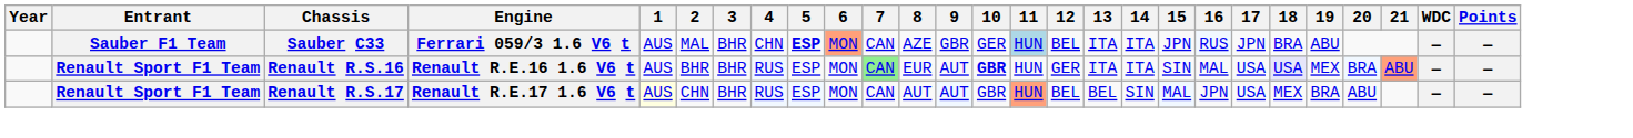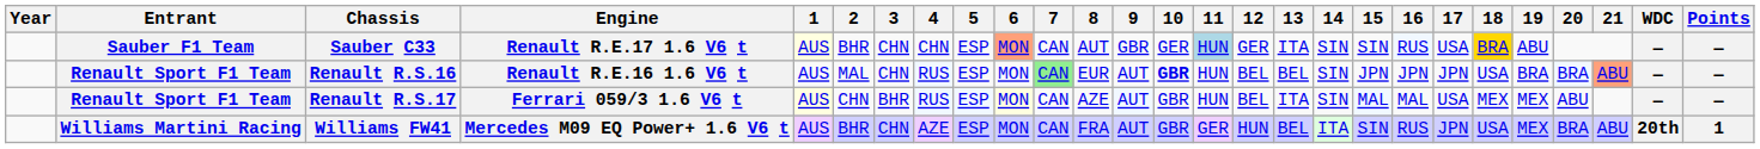 <table class="wikitable" style="font-size: 85%; text-align: center">
 <tr>
 <th>Year</th>
 <th>Entrant</th>
 <th>Chassis</th>
 <th>Engine</th>
 <th>1</th>
 <th>2</th>
 <th>3</th>
 <th>4</th>
 <th>5</th>
 <th>6</th>
 <th>7</th>
 <th>8</th>
 <th>9</th>
 <th>10</th>
 <th>11</th>
 <th>12</th>
 <th>13</th>
 <th>14</th>
 <th>15</th>
 <th>16</th>
 <th>17</th>
 <th>18</th>
 <th>19</th>
 <th>20</th>
 <th>21</th>
 <th>WDC</th>
 <th><a href='#'>Points</a></th>
 </tr>
 <tr>
 <td></td>
 <th nowrap><a href='#'>Sauber F1 Team</a></th>
 <th nowrap><a href='#'>Sauber</a> <a href='#'>C33</a></th>
-<th nowrap><a href='#'>Ferrari</a> 059/3 1.6 <a href='#'>V6</a> <a href='#'>t</a></th>
-<td><a href='#'>AUS</a></td>
-<td><a href='#'>MAL</a></td>
+<th nowrap><a href='#'>Renault</a> R.E.17 1.6 <a href='#'>V6</a> <a href='#'>t</a></th>
+<td style="background: lightyellow;"><a href='#'>AUS</a></td>
 <td><a href='#'>BHR</a></td>
 <td><a href='#'>CHN</a></td>
-<td><strong><a href='#'>ESP</a></strong></td>
+<td><a href='#'>CHN</a></td>
+<td><a href='#'>ESP</a></td>
 <td style="background: lightsalmon;"><a href='#'>MON</a></td>
 <td><a href='#'>CAN</a></td>
-<td><a href='#'>AZE</a></td>
+<td><a href='#'>AUT</a></td>
 <td><a href='#'>GBR</a></td>
 <td><a href='#'>GER</a></td>
 <td style="background: lightblue;"><a href='#'>HUN</a></td>
-<td><a href='#'>BEL</a></td>
+<td><a href='#'>GER</a></td>
 <td><a href='#'>ITA</a></td>
-<td><a href='#'>ITA</a></td>
-<td><a href='#'>JPN</a></td>
+<td><a href='#'>SIN</a></td>
+<td><a href='#'>SIN</a></td>
 <td style="background:#F1F8FF;"><a href='#'>RUS</a><br></td>
-<td><a href='#'>JPN</a></td>
-<td><a href='#'>BRA</a></td>
+<td><a href='#'>USA</a></td>
+<td style="background: gold;"><a href='#'>BRA</a></td>
 <td><a href='#'>ABU</a></td>
 <td colspan=2></td>
 <th>̶</th>
 <th>̶</th>
 </tr>
 <tr>
 <td></td>
 <th nowrap><a href='#'>Renault Sport F1 Team</a></th>
 <th nowrap><a href='#'>Renault</a> <a href='#'>R.S.16</a></th>
 <th nowrap><a href='#'>Renault</a> R.E.16 1.6 <a href='#'>V6</a> <a href='#'>t</a></th>
 <td><a href='#'>AUS</a></td>
-<td><a href='#'>BHR</a></td>
-<td><a href='#'>BHR</a></td>
+<td><a href='#'>MAL</a></td>
+<td><a href='#'>CHN</a></td>
 <td style="background:#F1F8FF;"><a href='#'>RUS</a><br></td>
 <td><a href='#'>ESP</a></td>
 <td><a href='#'>MON</a></td>
 <td style="background: lightgreen;"><a href='#'>CAN</a></td>
 <td><a href='#'>EUR</a></td>
 <td><a href='#'>AUT</a></td>
 <td><strong><a href='#'>GBR</a></strong></td>
 <td><a href='#'>HUN</a></td>
-<td><a href='#'>GER</a></td>
-<td><a href='#'>ITA</a></td>
-<td><a href='#'>ITA</a></td>
+<td><a href='#'>BEL</a></td>
+<td><a href='#'>BEL</a></td>
 <td><a href='#'>SIN</a></td>
-<td><a href='#'>MAL</a></td>
+<td><a href='#'>JPN</a></td>
+<td><a href='#'>JPN</a></td>
+<td><a href='#'>JPN</a></td>
 <td><a href='#'>USA</a></td>
-<td style="background: lavender;"><a href='#'>USA</a></td>
-<td><a href='#'>MEX</a></td>
+<td><a href='#'>BRA</a></td>
 <td style="background:#F1F8FF;"><a href='#'>BRA</a><br></td>
 <td style="background: lightsalmon;"><a href='#'>ABU</a></td>
 <th>̶</th>
 <th>̶</th>
 </tr>
 <tr>
 <td></td>
 <th nowrap><a href='#'>Renault Sport F1 Team</a></th>
 <th nowrap><a href='#'>Renault</a> <a href='#'>R.S.17</a></th>
-<th nowrap><a href='#'>Renault</a> R.E.17 1.6 <a href='#'>V6</a> <a href='#'>t</a></th>
+<th nowrap><a href='#'>Ferrari</a> 059/3 1.6 <a href='#'>V6</a> <a href='#'>t</a></th>
 <td style="background: lightyellow;"><a href='#'>AUS</a></td>
 <td><a href='#'>CHN</a></td>
 <td><a href='#'>BHR</a></td>
 <td style="background:#F1F8FF;"><a href='#'>RUS</a><br></td>
 <td style="background:#F1F8FF;"><a href='#'>ESP</a><br></td>
-<td><a href='#'>MON</a></td>
+<td style="background: lightyellow;"><a href='#'>MON</a></td>
 <td><a href='#'>CAN</a></td>
-<td><a href='#'>AUT</a></td>
+<td><a href='#'>AZE</a></td>
 <td style="background:#F1F8FF;"><a href='#'>AUT</a><br></td>
 <td><a href='#'>GBR</a></td>
-<td style="background: lightsalmon;"><a href='#'>HUN</a></td>
+<td><a href='#'>HUN</a></td>
 <td><a href='#'>BEL</a></td>
-<td><a href='#'>BEL</a></td>
+<td><a href='#'>ITA</a></td>
 <td><a href='#'>SIN</a></td>
 <td style="background:#F1F8FF;"><a href='#'>MAL</a><br></td>
-<td><a href='#'>JPN</a></td>
+<td><a href='#'>MAL</a></td>
 <td><a href='#'>USA</a></td>
 <td><a href='#'>MEX</a></td>
-<td><a href='#'>BRA</a></td>
+<td><a href='#'>MEX</a></td>
 <td><a href='#'>ABU</a></td>
 <td></td>
 <th>̶</th>
 <th>̶</th>
 </tr>
+<tr>
+<td></td>
+<th nowrap><a href='#'>Williams Martini Racing</a></th>
+<th nowrap><a href='#'>Williams</a> <a href='#'>FW41</a></th>
+<th nowrap><a href='#'>Mercedes</a> M09 EQ Power+ 1.6 <a href='#'>V6</a> <a href='#'>t</a></th>
+<td style="background:#EFCFFF;"><a href='#'>AUS</a><br></td>
+<td style="background:#CFCFFF;"><a href='#'>BHR</a><br></td>
+<td style="background:#CFCFFF;"><a href='#'>CHN</a><br></td>
+<td style="background:#EFCFFF;"><a href='#'>AZE</a><br></td>
+<td style="background:#CFCFFF;"><a href='#'>ESP</a><br></td>
+<td style="background:#CFCFFF;"><a href='#'>MON</a><br></td>
+<td style="background:#CFCFFF;"><a href='#'>CAN</a><br></td>
+<td style="background:#CFCFFF;"><a href='#'>FRA</a><br></td>
+<td style="background:#CFCFFF;"><a href='#'>AUT</a><br></td>
+<td style="background:#CFCFFF;"><a href='#'>GBR</a><br></td>
+<td style="background:#EFCFFF;"><a href='#'>GER</a><br></td>
+<td style="background:#CFCFFF;"><a href='#'>HUN</a><br></td>
+<td style="background:#CFCFFF;"><a href='#'>BEL</a><br></td>
+<td style="background:#DFFFDF;"><a href='#'>ITA</a><br></td>
+<td style="background:#CFCFFF;"><a href='#'>SIN</a><br></td>
+<td style="background:#CFCFFF;"><a href='#'>RUS</a><br></td>
+<td style="background:#CFCFFF;"><a href='#'>JPN</a><br></td>
+<td style="background:#CFCFFF;"><a href='#'>USA</a><br></td>
+<td style="background:#CFCFFF;"><a href='#'>MEX</a><br></td>
+<td style="background:#CFCFFF;"><a href='#'>BRA</a><br></td>
+<td style="background:#CFCFFF;"><a href='#'>ABU</a><br></td>
+<th>20th</th>
+<th>1</th>
+</tr>
 </table>
